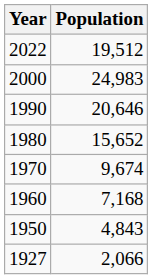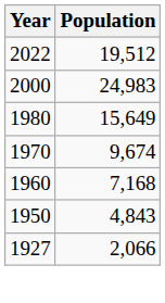 <table class="wikitable">
 <tr>
 <th align="left">Year</th>
 <th align="right">Population</th>
 </tr>
 <tr>
 <td align="left">2022</td>
 <td align="right">19,512</td>
 </tr>
 <tr>
 <td align="left">2000</td>
 <td align="right">24,983</td>
 </tr>
 <tr>
-<td align="left">1990</td>
-<td align="right">20,646</td>
-</tr>
-<tr>
 <td align="left">1980</td>
-<td align="right">15,652</td>
+<td align="right">15,649</td>
 </tr>
 <tr>
 <td align="left">1970</td>
 <td align="right">9,674</td>
 </tr>
 <tr>
 <td align="left">1960</td>
 <td align="right">7,168</td>
 </tr>
 <tr>
 <td align="left">1950</td>
 <td align="right">4,843</td>
 </tr>
 <tr>
 <td align="left">1927</td>
 <td align="right">2,066</td>
 </tr>
 </table>
